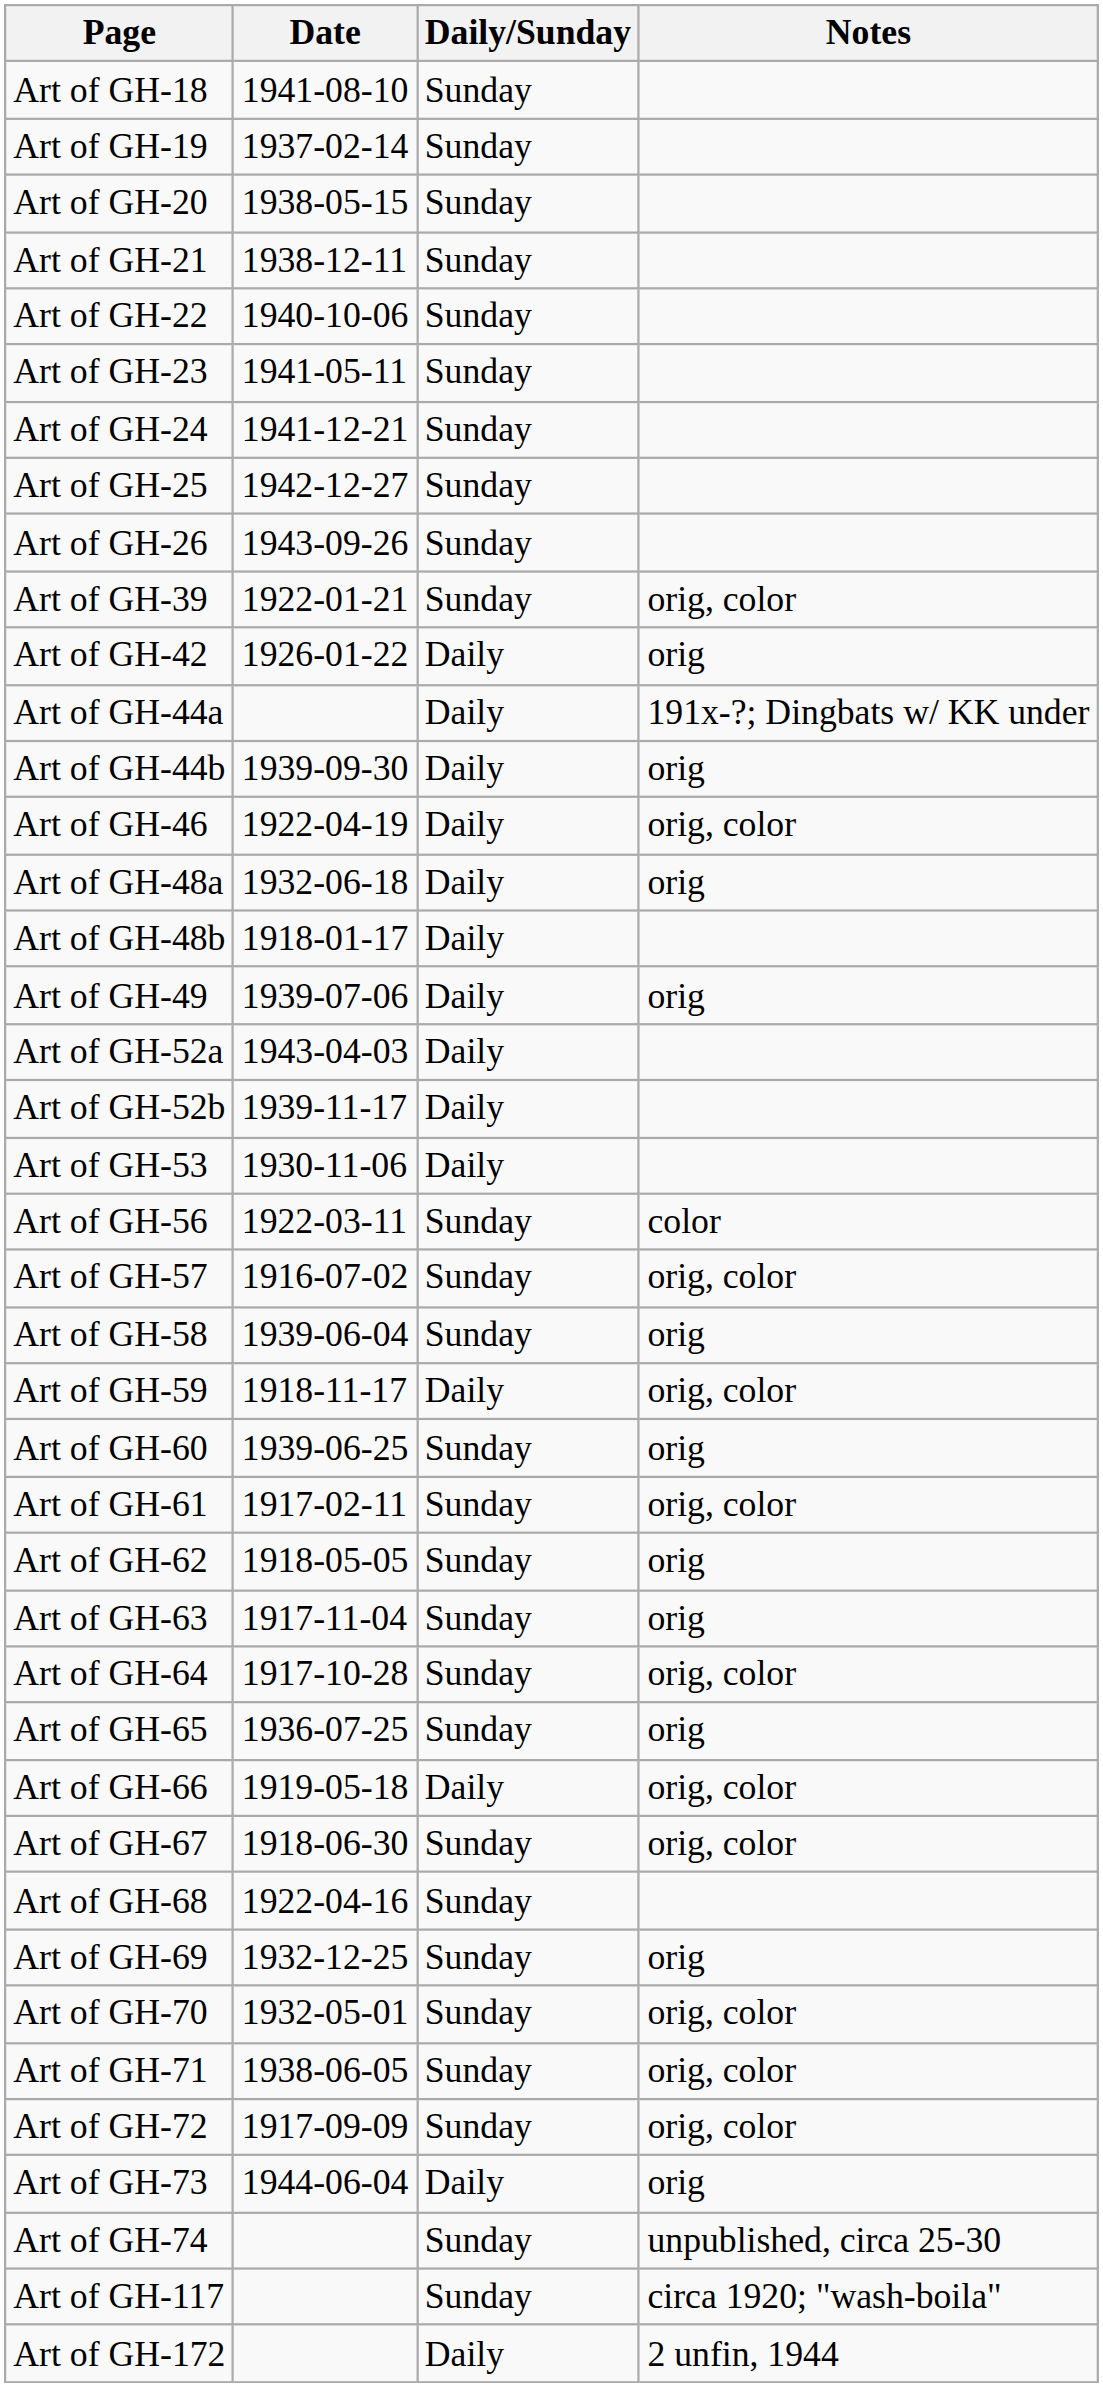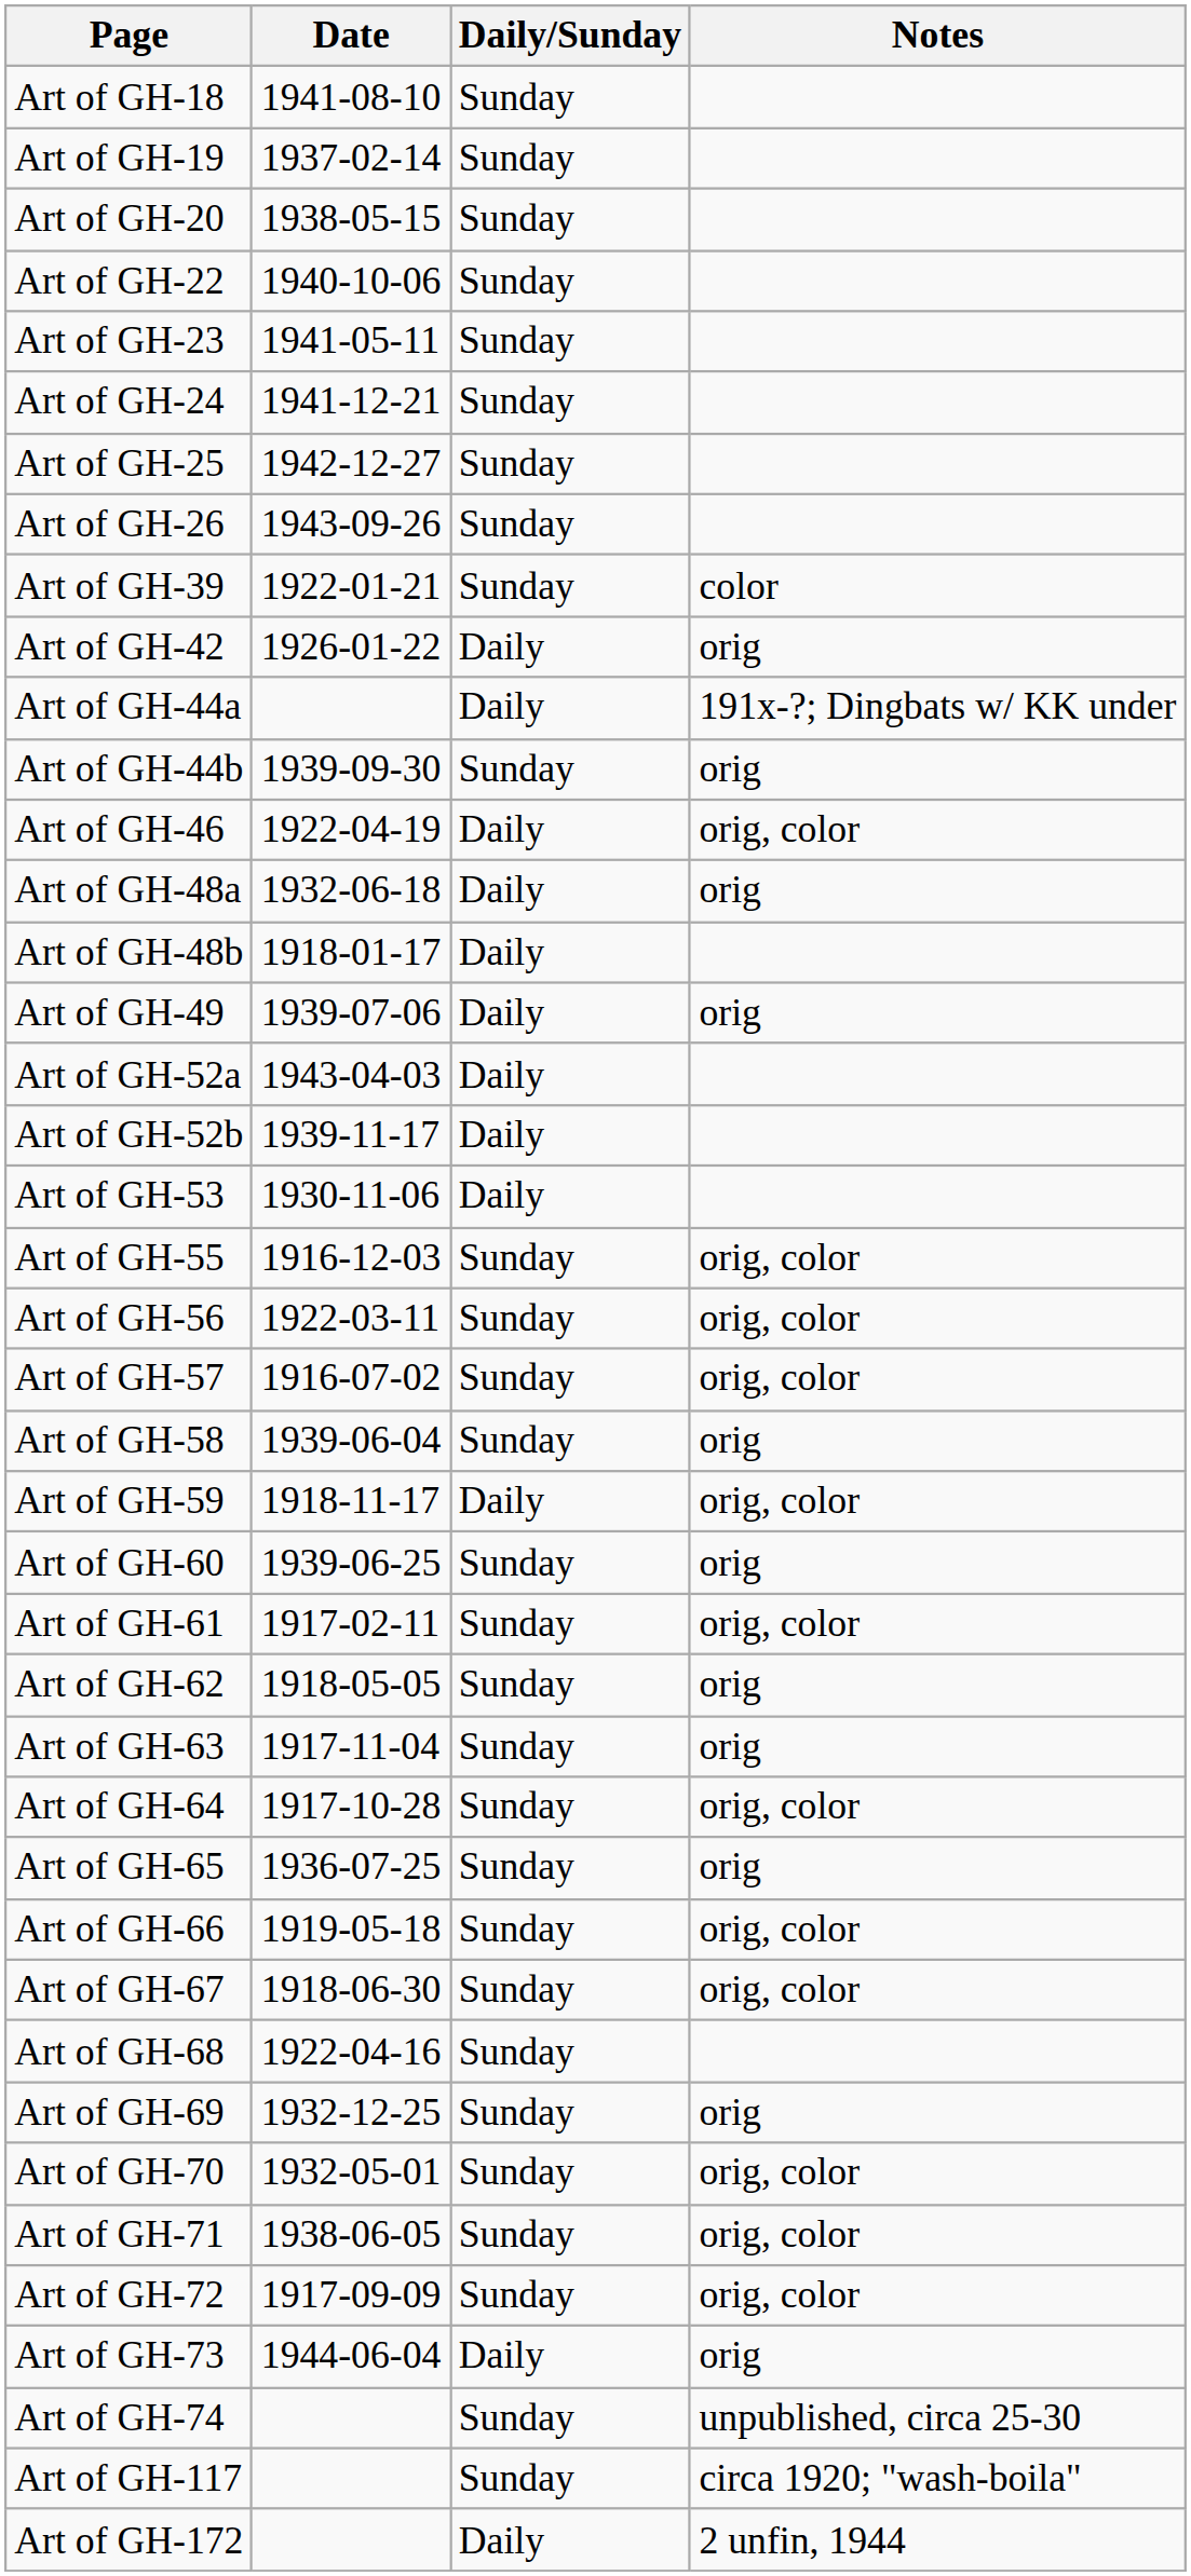 <table class="wikitable sortable mw-collapsible mw-collapsed">
 <tr>
 <th>Page</th>
 <th data-sort-type=isodate>Date</th>
 <th>Daily/Sunday</th>
 <th class="unsortable">Notes</th>
 </tr>
 <tr>
 <td>Art of GH-18</td>
 <td>1941-08-10</td>
 <td>Sunday</td>
 <td></td>
 </tr>
 <tr>
 <td>Art of GH-19</td>
 <td>1937-02-14</td>
 <td>Sunday</td>
 <td></td>
 </tr>
 <tr>
 <td>Art of GH-20</td>
 <td>1938-05-15</td>
-<td>Sunday</td>
-<td></td>
-</tr>
-<tr>
-<td>Art of GH-21</td>
-<td>1938-12-11</td>
 <td>Sunday</td>
 <td></td>
 </tr>
 <tr>
 <td>Art of GH-22</td>
 <td>1940-10-06</td>
 <td>Sunday</td>
 <td></td>
 </tr>
 <tr>
 <td>Art of GH-23</td>
 <td>1941-05-11</td>
 <td>Sunday</td>
 <td></td>
 </tr>
 <tr>
 <td>Art of GH-24</td>
 <td>1941-12-21</td>
 <td>Sunday</td>
 <td></td>
 </tr>
 <tr>
 <td>Art of GH-25</td>
 <td>1942-12-27</td>
 <td>Sunday</td>
 <td></td>
 </tr>
 <tr>
 <td>Art of GH-26</td>
 <td>1943-09-26</td>
 <td>Sunday</td>
 <td></td>
 </tr>
 <tr>
 <td>Art of GH-39</td>
 <td>1922-01-21</td>
 <td>Sunday</td>
-<td>orig, color</td>
+<td>color</td>
 </tr>
 <tr>
 <td>Art of GH-42</td>
 <td>1926-01-22</td>
 <td>Daily</td>
 <td>orig</td>
 </tr>
 <tr>
 <td>Art of GH-44a</td>
 <td></td>
 <td>Daily</td>
 <td>191x-?; Dingbats w/ KK under</td>
 </tr>
 <tr>
 <td>Art of GH-44b</td>
 <td>1939-09-30</td>
-<td>Daily</td>
+<td>Sunday</td>
 <td>orig</td>
 </tr>
 <tr>
 <td>Art of GH-46</td>
 <td>1922-04-19</td>
 <td>Daily</td>
 <td>orig, color</td>
 </tr>
 <tr>
 <td>Art of GH-48a</td>
 <td>1932-06-18</td>
 <td>Daily</td>
 <td>orig</td>
 </tr>
 <tr>
 <td>Art of GH-48b</td>
 <td>1918-01-17</td>
 <td>Daily</td>
 <td></td>
 </tr>
 <tr>
 <td>Art of GH-49</td>
 <td>1939-07-06</td>
 <td>Daily</td>
 <td>orig</td>
 </tr>
 <tr>
 <td>Art of GH-52a</td>
 <td>1943-04-03</td>
 <td>Daily</td>
 <td></td>
 </tr>
 <tr>
 <td>Art of GH-52b</td>
 <td>1939-11-17</td>
 <td>Daily</td>
 <td></td>
 </tr>
 <tr>
 <td>Art of GH-53</td>
 <td>1930-11-06</td>
 <td>Daily</td>
 <td></td>
 </tr>
 <tr>
+<td>Art of GH-55</td>
+<td>1916-12-03</td>
+<td>Sunday</td>
+<td>orig, color</td>
+</tr>
+<tr>
 <td>Art of GH-56</td>
 <td>1922-03-11</td>
 <td>Sunday</td>
-<td>color</td>
+<td>orig, color</td>
 </tr>
 <tr>
 <td>Art of GH-57</td>
 <td>1916-07-02</td>
 <td>Sunday</td>
 <td>orig, color</td>
 </tr>
 <tr>
 <td>Art of GH-58</td>
 <td>1939-06-04</td>
 <td>Sunday</td>
 <td>orig</td>
 </tr>
 <tr>
 <td>Art of GH-59</td>
 <td>1918-11-17</td>
 <td>Daily</td>
 <td>orig, color</td>
 </tr>
 <tr>
 <td>Art of GH-60</td>
 <td>1939-06-25</td>
 <td>Sunday</td>
 <td>orig</td>
 </tr>
 <tr>
 <td>Art of GH-61</td>
 <td>1917-02-11</td>
 <td>Sunday</td>
 <td>orig, color</td>
 </tr>
 <tr>
 <td>Art of GH-62</td>
 <td>1918-05-05</td>
 <td>Sunday</td>
 <td>orig</td>
 </tr>
 <tr>
 <td>Art of GH-63</td>
 <td>1917-11-04</td>
 <td>Sunday</td>
 <td>orig</td>
 </tr>
 <tr>
 <td>Art of GH-64</td>
 <td>1917-10-28</td>
 <td>Sunday</td>
 <td>orig, color</td>
 </tr>
 <tr>
 <td>Art of GH-65</td>
 <td>1936-07-25</td>
 <td>Sunday</td>
 <td>orig</td>
 </tr>
 <tr>
 <td>Art of GH-66</td>
 <td>1919-05-18</td>
-<td>Daily</td>
+<td>Sunday</td>
 <td>orig, color</td>
 </tr>
 <tr>
 <td>Art of GH-67</td>
 <td>1918-06-30</td>
 <td>Sunday</td>
 <td>orig, color</td>
 </tr>
 <tr>
 <td>Art of GH-68</td>
 <td>1922-04-16</td>
 <td>Sunday</td>
 <td></td>
 </tr>
 <tr>
 <td>Art of GH-69</td>
 <td>1932-12-25</td>
 <td>Sunday</td>
 <td>orig</td>
 </tr>
 <tr>
 <td>Art of GH-70</td>
 <td>1932-05-01</td>
 <td>Sunday</td>
 <td>orig, color</td>
 </tr>
 <tr>
 <td>Art of GH-71</td>
 <td>1938-06-05</td>
 <td>Sunday</td>
 <td>orig, color</td>
 </tr>
 <tr>
 <td>Art of GH-72</td>
 <td>1917-09-09</td>
 <td>Sunday</td>
 <td>orig, color</td>
 </tr>
 <tr>
 <td>Art of GH-73</td>
 <td>1944-06-04</td>
 <td>Daily</td>
 <td>orig</td>
 </tr>
 <tr>
 <td>Art of GH-74</td>
 <td></td>
 <td>Sunday</td>
 <td>unpublished, circa 25-30</td>
 </tr>
 <tr>
 <td>Art of GH-117</td>
 <td></td>
 <td>Sunday</td>
 <td>circa 1920; "wash-boila"</td>
 </tr>
 <tr>
 <td>Art of GH-172</td>
 <td></td>
 <td>Daily</td>
 <td>2 unfin, 1944</td>
 </tr>
 </table>
